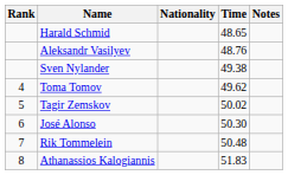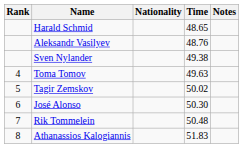 <table class="wikitable sortable" style="text-align:center">
 <tr>
 <th>Rank</th>
 <th>Name</th>
 <th>Nationality</th>
 <th>Time</th>
 <th>Notes</th>
 </tr>
 <tr>
 <td></td>
 <td align=left><a href='#'>Harald Schmid</a></td>
 <td align=left></td>
 <td>48.65</td>
 <td></td>
 </tr>
 <tr>
 <td></td>
 <td align=left><a href='#'>Aleksandr Vasilyev</a></td>
 <td align=left></td>
 <td>48.76</td>
 <td></td>
 </tr>
 <tr>
 <td></td>
 <td align=left><a href='#'>Sven Nylander</a></td>
 <td align=left></td>
 <td>49.38</td>
 <td></td>
 </tr>
 <tr>
 <td>4</td>
 <td align=left><a href='#'>Toma Tomov</a></td>
 <td align=left></td>
-<td>49.62</td>
+<td>49.63</td>
 <td></td>
 </tr>
 <tr>
 <td>5</td>
 <td align=left><a href='#'>Tagir Zemskov</a></td>
 <td align=left></td>
 <td>50.02</td>
 <td></td>
 </tr>
 <tr>
 <td>6</td>
 <td align=left><a href='#'>José Alonso</a></td>
 <td align=left></td>
 <td>50.30</td>
 <td></td>
 </tr>
 <tr>
 <td>7</td>
 <td align=left><a href='#'>Rik Tommelein</a></td>
 <td align=left></td>
 <td>50.48</td>
 <td></td>
 </tr>
 <tr>
 <td>8</td>
 <td align=left><a href='#'>Athanassios Kalogiannis</a></td>
 <td align=left></td>
 <td>51.83</td>
 <td></td>
 </tr>
 </table>
